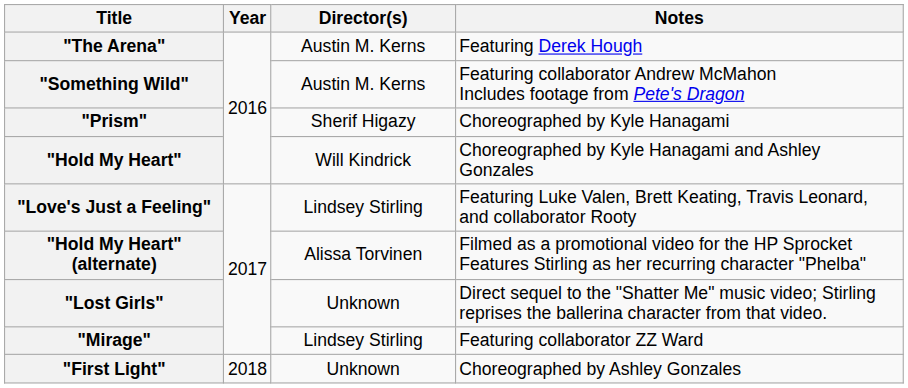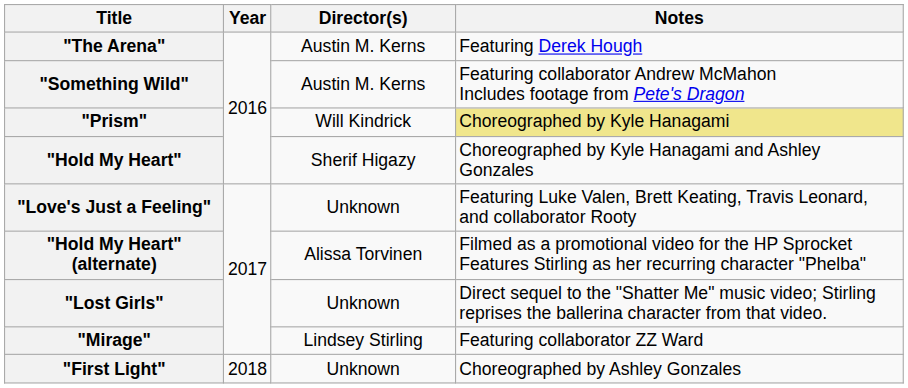 <table class="wikitable plainrowheaders" style="text-align:center;">
 <tr>
 <th scope="col" style="width:12em;">Title</th>
 <th scope="col" style="width:1em;">Year</th>
 <th scope="col" style="width:10em;">Director(s)</th>
 <th scope="col" style="width:25em;">Notes</th>
 </tr>
 <tr>
 <th scope="row">"The Arena"</th>
 <td rowspan="4">2016</td>
 <td rowspan="1">Austin M. Kerns</td>
 <td style="text-align:left;">Featuring <a href='#'>Derek Hough</a></td>
 </tr>
 <tr>
 <th scope="row">"Something Wild"</th>
 <td rowspan="1">Austin M. Kerns</td>
 <td style="text-align:left;">Featuring collaborator Andrew McMahon<br>Includes footage from <em><a href='#'>Pete's Dragon</a></em></td>
 </tr>
 <tr>
 <th scope="row">"Prism"</th>
-<td>Sherif Higazy</td>
-<td style="text-align:left;">Choreographed by Kyle Hanagami</td>
+<td rowspan="1">Will Kindrick</td>
+<td style="background: khaki; text-align:left;">Choreographed by Kyle Hanagami</td>
 </tr>
 <tr>
 <th scope="row">"Hold My Heart"</th>
-<td rowspan="1">Will Kindrick</td>
+<td>Sherif Higazy</td>
 <td style="text-align:left;">Choreographed by Kyle Hanagami and Ashley Gonzales</td>
 </tr>
 <tr>
 <th scope="row">"Love's Just a Feeling"</th>
 <td rowspan="4">2017</td>
-<td>Lindsey Stirling</td>
+<td>Unknown</td>
 <td style="text-align:left;">Featuring Luke Valen, Brett Keating, Travis Leonard, and collaborator Rooty</td>
 </tr>
 <tr>
 <th scope="row">"Hold My Heart" (alternate)</th>
 <td>Alissa Torvinen</td>
 <td style="text-align:left;">Filmed as a promotional video for the HP Sprocket <br> Features Stirling as her recurring character "Phelba"</td>
 </tr>
 <tr>
 <th scope="row">"Lost Girls"</th>
 <td>Unknown</td>
 <td style="text-align:left;">Direct sequel to the "Shatter Me" music video; Stirling reprises the ballerina character from that video.</td>
 </tr>
 <tr>
 <th scope="row">"Mirage"</th>
 <td>Lindsey Stirling</td>
 <td style="text-align:left;">Featuring collaborator ZZ Ward</td>
 </tr>
 <tr>
 <th scope="row">"First Light"</th>
 <td rowspan="1">2018</td>
 <td>Unknown</td>
 <td style="text-align:left;">Choreographed by Ashley Gonzales</td>
 </tr>
 </table>
